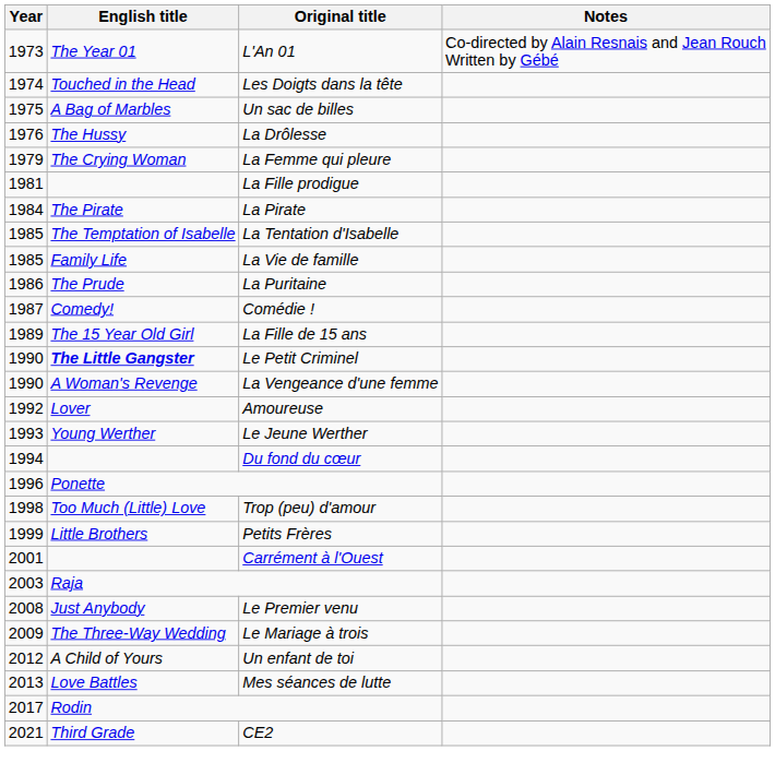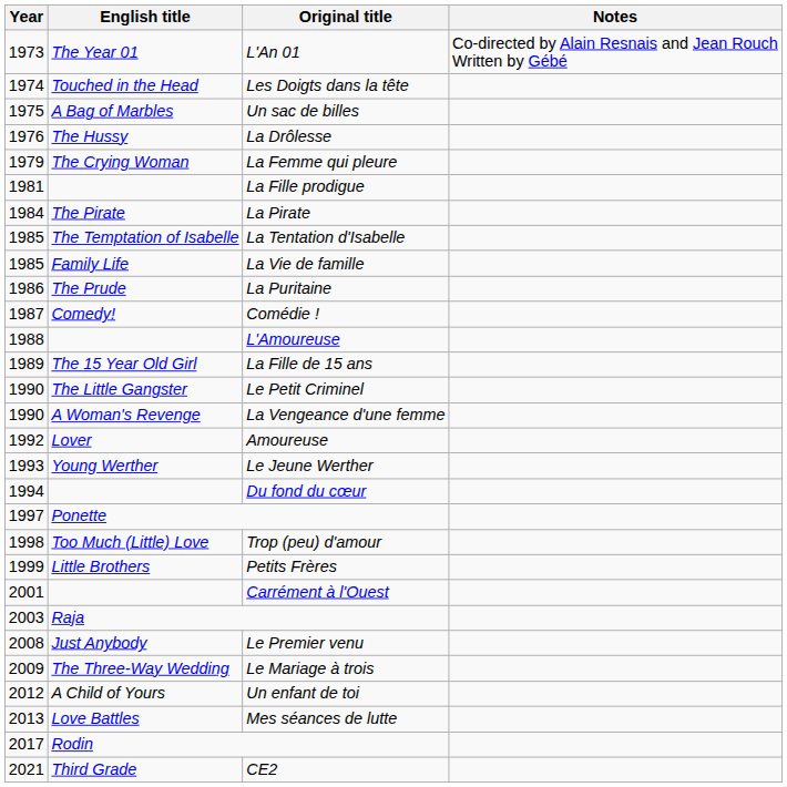 <table class="wikitable sortable">
 <tr>
 <th>Year</th>
 <th>English title</th>
 <th>Original title</th>
 <th class="unsortable">Notes</th>
 </tr>
 <tr>
 <td>1973</td>
 <td><em><a href='#'>The Year 01</a></em></td>
 <td><em>L'An 01</em></td>
 <td>Co-directed by <a href='#'>Alain Resnais</a> and <a href='#'>Jean Rouch</a><br>Written by <a href='#'>Gébé</a></td>
 </tr>
 <tr>
 <td>1974</td>
 <td><em><a href='#'>Touched in the Head</a></em></td>
 <td><em>Les Doigts dans la tête</em></td>
 <td></td>
 </tr>
 <tr>
 <td>1975</td>
 <td><em><a href='#'>A Bag of Marbles</a></em></td>
 <td><em>Un sac de billes</em></td>
 <td></td>
 </tr>
 <tr>
 <td>1976</td>
 <td><em><a href='#'>The Hussy</a></em></td>
 <td><em>La Drôlesse</em></td>
 <td></td>
 </tr>
 <tr>
 <td>1979</td>
 <td><em><a href='#'>The Crying Woman</a></em></td>
 <td><em>La Femme qui pleure</em></td>
 <td></td>
 </tr>
 <tr>
 <td>1981</td>
 <td><em></em></td>
 <td><em>La Fille prodigue</em></td>
 <td></td>
 </tr>
 <tr>
 <td>1984</td>
 <td><em><a href='#'>The Pirate</a></em></td>
 <td><em>La Pirate</em></td>
 <td></td>
 </tr>
 <tr>
 <td>1985</td>
 <td><em><a href='#'>The Temptation of Isabelle</a></em></td>
 <td><em>La Tentation d'Isabelle</em></td>
 <td></td>
 </tr>
 <tr>
 <td>1985</td>
 <td><em><a href='#'>Family Life</a></em></td>
 <td><em>La Vie de famille</em></td>
 <td></td>
 </tr>
 <tr>
 <td>1986</td>
 <td><em><a href='#'>The Prude</a></em></td>
 <td><em>La Puritaine</em></td>
 <td></td>
 </tr>
 <tr>
 <td>1987</td>
 <td><em><a href='#'>Comedy!</a></em></td>
 <td><em>Comédie !</em></td>
 <td></td>
 </tr>
 <tr>
+<td>1988</td>
+<td></td>
+<td><em><a href='#'>L'Amoureuse</a></em></td>
+<td></td>
+</tr>
+<tr>
 <td>1989</td>
 <td><em><a href='#'>The 15 Year Old Girl</a></em></td>
 <td><em>La Fille de 15 ans</em></td>
 <td></td>
 </tr>
 <tr>
 <td>1990</td>
-<td><strong><em><a href='#'>The Little Gangster</a></em></strong></td>
+<td><em><a href='#'>The Little Gangster</a></em></td>
 <td><em>Le Petit Criminel</em></td>
 <td></td>
 </tr>
 <tr>
 <td>1990</td>
 <td><em><a href='#'>A Woman's Revenge</a></em></td>
 <td><em>La Vengeance d'une femme</em></td>
 <td></td>
 </tr>
 <tr>
 <td>1992</td>
 <td><em><a href='#'>Lover</a></em></td>
 <td><em>Amoureuse</em></td>
 <td></td>
 </tr>
 <tr>
 <td>1993</td>
 <td><em><a href='#'>Young Werther</a></em></td>
 <td><em>Le Jeune Werther</em></td>
 <td></td>
 </tr>
 <tr>
 <td>1994</td>
 <td></td>
 <td><em><a href='#'>Du fond du cœur</a></em></td>
 <td></td>
 </tr>
 <tr>
-<td>1996</td>
+<td>1997</td>
 <td colspan="2"><em><a href='#'>Ponette</a></em></td>
 <td></td>
 </tr>
 <tr>
 <td>1998</td>
 <td><em><a href='#'>Too Much (Little) Love</a></em></td>
 <td><em>Trop (peu) d'amour</em></td>
 <td></td>
 </tr>
 <tr>
 <td>1999</td>
 <td><em><a href='#'>Little Brothers</a></em></td>
 <td><em>Petits Frères</em></td>
 <td></td>
 </tr>
 <tr>
 <td>2001</td>
 <td></td>
 <td><em><a href='#'>Carrément à l'Ouest</a></em></td>
 <td></td>
 </tr>
 <tr>
 <td>2003</td>
 <td colspan="2"><em><a href='#'>Raja</a></em></td>
 <td></td>
 </tr>
 <tr>
 <td>2008</td>
 <td><em><a href='#'>Just Anybody</a></em></td>
 <td><em>Le Premier venu</em></td>
 <td></td>
 </tr>
 <tr>
 <td>2009</td>
 <td><em><a href='#'>The Three-Way Wedding</a></em></td>
 <td><em>Le Mariage à trois</em></td>
 <td></td>
 </tr>
 <tr>
 <td>2012</td>
 <td><em>A Child of Yours</em></td>
 <td><em>Un enfant de toi</em></td>
 <td></td>
 </tr>
 <tr>
 <td>2013</td>
 <td><em><a href='#'>Love Battles</a></em></td>
 <td><em>Mes séances de lutte</em></td>
 <td></td>
 </tr>
 <tr>
 <td>2017</td>
 <td colspan="2"><em><a href='#'>Rodin</a></em></td>
 <td></td>
 </tr>
 <tr>
 <td>2021</td>
 <td><em><a href='#'>Third Grade</a></em></td>
 <td><em>CE2</em></td>
 <td></td>
 </tr>
 </table>
